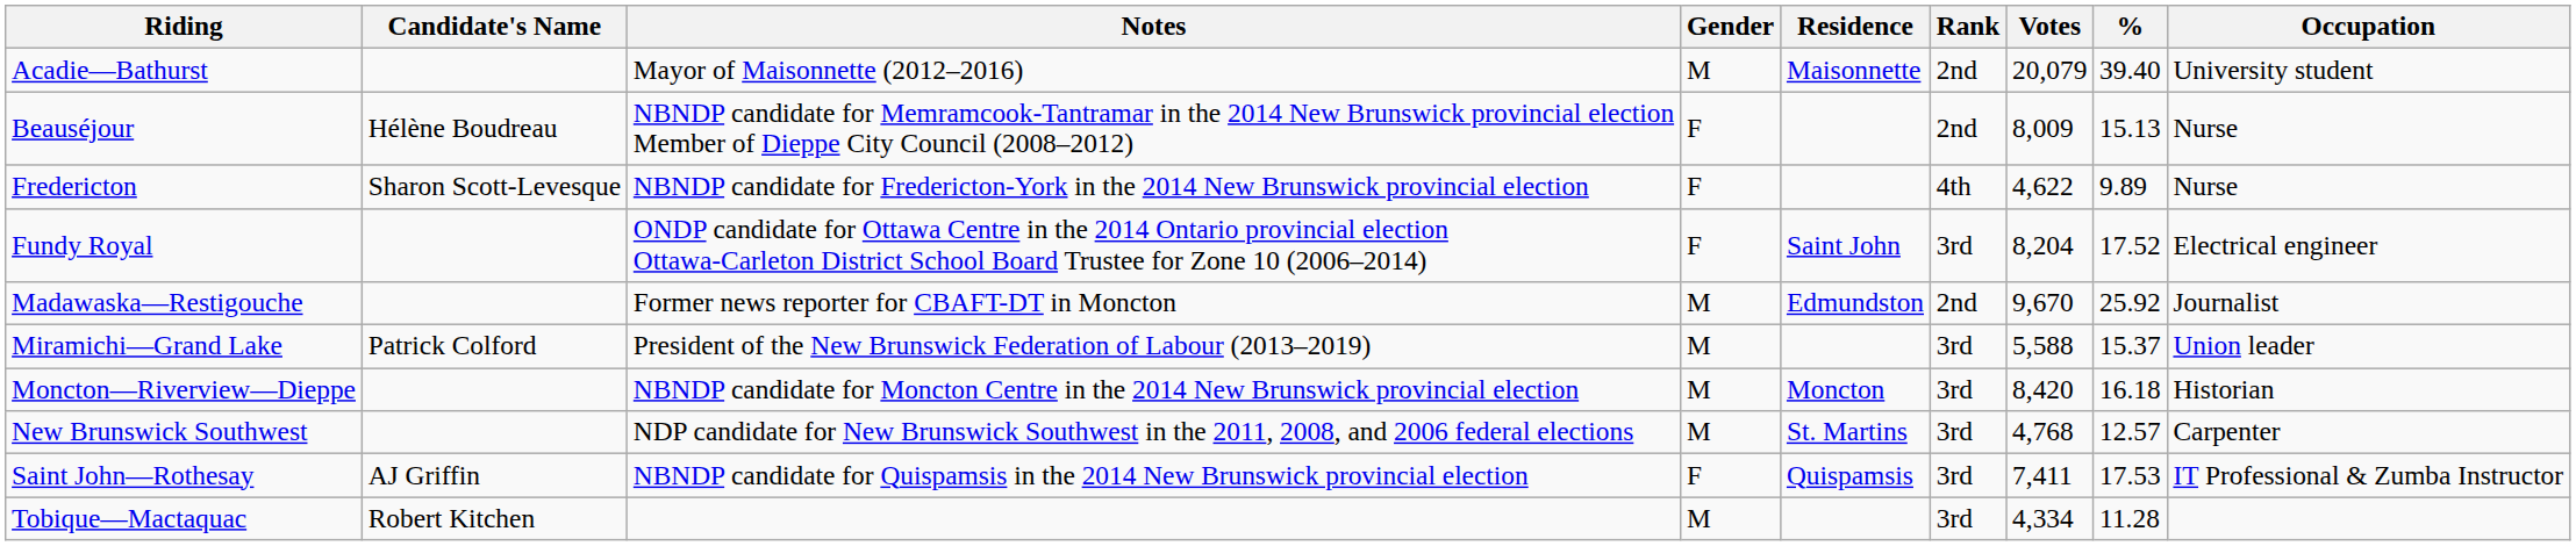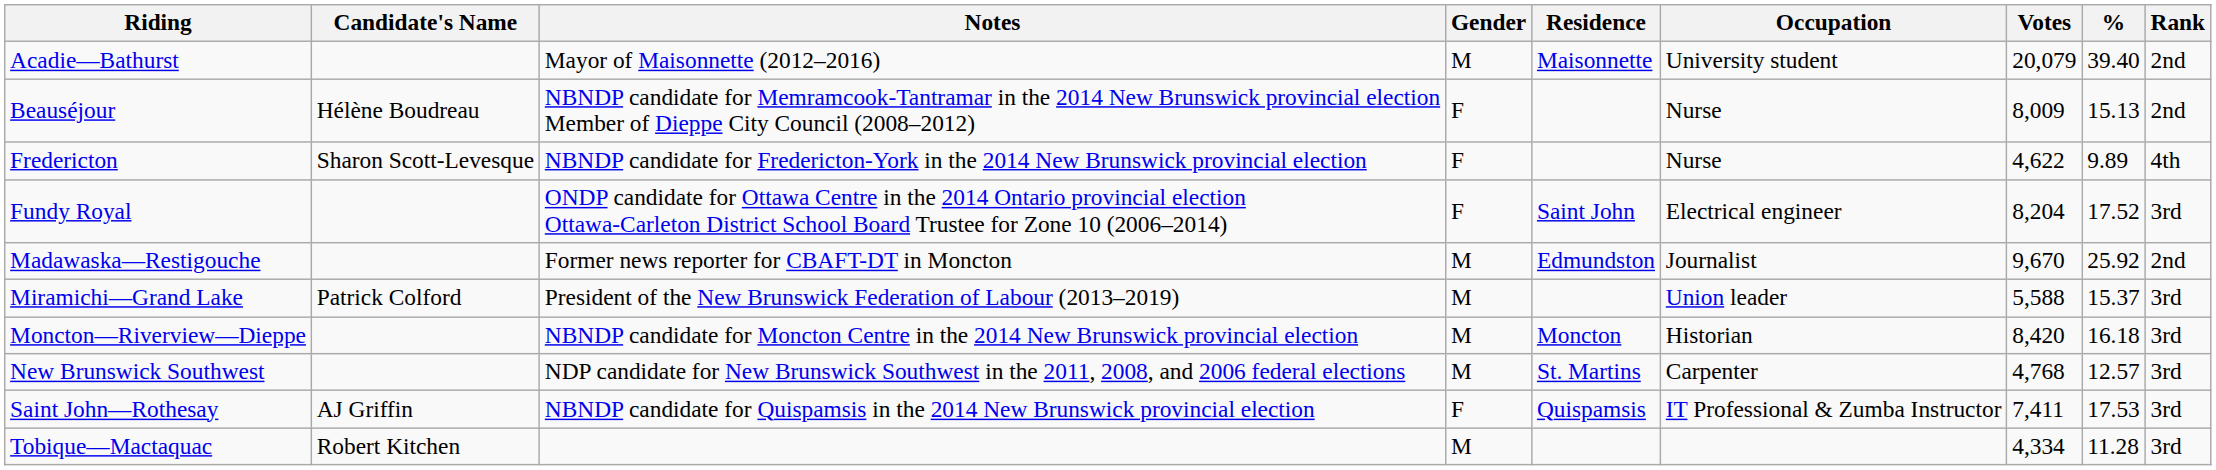 <table class="wikitable sortable">
 <tr>
 <th>Riding<br></th>
 <th>Candidate's Name</th>
 <th>Notes</th>
 <th>Gender</th>
 <th>Residence</th>
-<th>Rank</th>
+<th>Occupation</th>
 <th>Votes</th>
 <th>%</th>
-<th>Occupation</th>
+<th>Rank</th>
 </tr>
 <tr>
 <td><a href='#'>Acadie—Bathurst</a></td>
 <td></td>
 <td>Mayor of <a href='#'>Maisonnette</a> (2012–2016)</td>
 <td>M</td>
 <td><a href='#'>Maisonnette</a></td>
-<td>2nd</td>
+<td>University student</td>
 <td>20,079</td>
 <td>39.40</td>
-<td>University student</td>
+<td>2nd</td>
 </tr>
 <tr>
 <td><a href='#'>Beauséjour</a></td>
 <td>Hélène Boudreau</td>
 <td><a href='#'>NBNDP</a> candidate for <a href='#'>Memramcook-Tantramar</a> in the <a href='#'>2014 New Brunswick provincial election</a> <br> Member of <a href='#'>Dieppe</a> City Council (2008–2012)</td>
 <td>F</td>
 <td></td>
-<td>2nd</td>
+<td>Nurse</td>
 <td>8,009</td>
 <td>15.13</td>
-<td>Nurse</td>
+<td>2nd</td>
 </tr>
 <tr>
 <td><a href='#'>Fredericton</a></td>
 <td>Sharon Scott-Levesque</td>
 <td><a href='#'>NBNDP</a> candidate for <a href='#'>Fredericton-York</a> in the <a href='#'>2014 New Brunswick provincial election</a></td>
 <td>F</td>
 <td></td>
-<td>4th</td>
+<td>Nurse</td>
 <td>4,622</td>
 <td>9.89</td>
-<td>Nurse</td>
+<td>4th</td>
 </tr>
 <tr>
 <td><a href='#'>Fundy Royal</a></td>
 <td></td>
 <td><a href='#'>ONDP</a> candidate for <a href='#'>Ottawa Centre</a> in the <a href='#'>2014 Ontario provincial election</a> <br> <a href='#'>Ottawa-Carleton District School Board</a> Trustee for Zone 10 (2006–2014)</td>
 <td>F</td>
 <td><a href='#'>Saint John</a></td>
-<td>3rd</td>
+<td>Electrical engineer</td>
 <td>8,204</td>
 <td>17.52</td>
-<td>Electrical engineer</td>
+<td>3rd</td>
 </tr>
 <tr>
 <td><a href='#'>Madawaska—Restigouche</a></td>
 <td></td>
 <td>Former news reporter for <a href='#'>CBAFT-DT</a> in Moncton</td>
 <td>M</td>
 <td><a href='#'>Edmundston</a></td>
-<td>2nd</td>
+<td>Journalist</td>
 <td>9,670</td>
 <td>25.92</td>
-<td>Journalist</td>
+<td>2nd</td>
 </tr>
 <tr>
 <td><a href='#'>Miramichi—Grand Lake</a></td>
 <td>Patrick Colford</td>
 <td>President of the <a href='#'>New Brunswick Federation of Labour</a> (2013–2019)</td>
 <td>M</td>
 <td></td>
-<td>3rd</td>
+<td><a href='#'>Union</a> leader</td>
 <td>5,588</td>
 <td>15.37</td>
-<td><a href='#'>Union</a> leader</td>
+<td>3rd</td>
 </tr>
 <tr>
 <td><a href='#'>Moncton—Riverview—Dieppe</a></td>
 <td></td>
 <td><a href='#'>NBNDP</a> candidate for <a href='#'>Moncton Centre</a> in the <a href='#'>2014 New Brunswick provincial election</a></td>
 <td>M</td>
 <td><a href='#'>Moncton</a></td>
-<td>3rd</td>
+<td>Historian</td>
 <td>8,420</td>
 <td>16.18</td>
-<td>Historian</td>
+<td>3rd</td>
 </tr>
 <tr>
 <td><a href='#'>New Brunswick Southwest</a></td>
 <td></td>
 <td>NDP candidate for <a href='#'>New Brunswick Southwest</a> in the <a href='#'>2011</a>, <a href='#'>2008</a>, and <a href='#'>2006 federal elections</a></td>
 <td>M</td>
 <td><a href='#'>St. Martins</a></td>
-<td>3rd</td>
+<td>Carpenter</td>
 <td>4,768</td>
 <td>12.57</td>
-<td>Carpenter</td>
+<td>3rd</td>
 </tr>
 <tr>
 <td><a href='#'>Saint John—Rothesay</a></td>
 <td>AJ Griffin</td>
 <td><a href='#'>NBNDP</a> candidate for <a href='#'>Quispamsis</a> in the <a href='#'>2014 New Brunswick provincial election</a></td>
 <td>F</td>
 <td><a href='#'>Quispamsis</a></td>
-<td>3rd</td>
+<td><a href='#'>IT</a> Professional & Zumba Instructor</td>
 <td>7,411</td>
 <td>17.53</td>
-<td><a href='#'>IT</a> Professional & Zumba Instructor</td>
+<td>3rd</td>
 </tr>
 <tr>
 <td><a href='#'>Tobique—Mactaquac</a></td>
 <td>Robert Kitchen</td>
 <td></td>
 <td>M</td>
 <td></td>
-<td>3rd</td>
+<td></td>
 <td>4,334</td>
 <td>11.28</td>
-<td></td>
+<td>3rd</td>
 </tr>
 </table>
